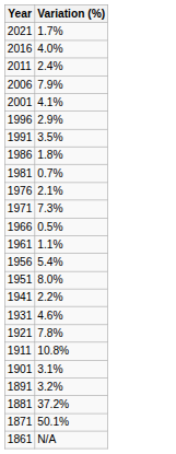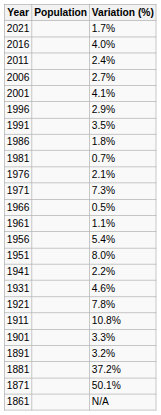 <table class="wikitable" border="1">
 <tr>
 <th>Year</th>
+<th>Population</th>
 <th>Variation (%)</th>
 </tr>
 <tr>
 <td>2021</td>
+<td></td>
 <td> 1.7%</td>
 </tr>
 <tr>
 <td>2016</td>
+<td></td>
 <td> 4.0%</td>
 </tr>
 <tr>
 <td>2011</td>
+<td></td>
 <td> 2.4%</td>
 </tr>
 <tr>
 <td>2006</td>
-<td> 7.9%</td>
+<td></td>
+<td> 2.7%</td>
 </tr>
 <tr>
 <td>2001</td>
+<td></td>
 <td> 4.1%</td>
 </tr>
 <tr>
 <td>1996</td>
+<td></td>
 <td> 2.9%</td>
 </tr>
 <tr>
 <td>1991</td>
+<td></td>
 <td> 3.5%</td>
 </tr>
 <tr>
 <td>1986</td>
+<td></td>
 <td> 1.8%</td>
 </tr>
 <tr>
 <td>1981</td>
+<td></td>
 <td> 0.7%</td>
 </tr>
 <tr>
 <td>1976</td>
+<td></td>
 <td> 2.1%</td>
 </tr>
 <tr>
 <td>1971</td>
+<td></td>
 <td> 7.3%</td>
 </tr>
 <tr>
 <td>1966</td>
+<td></td>
 <td> 0.5%</td>
 </tr>
 <tr>
 <td>1961</td>
+<td></td>
 <td> 1.1%</td>
 </tr>
 <tr>
 <td>1956</td>
+<td></td>
 <td> 5.4%</td>
 </tr>
 <tr>
 <td>1951</td>
+<td></td>
 <td> 8.0%</td>
 </tr>
 <tr>
 <td>1941</td>
+<td></td>
 <td> 2.2%</td>
 </tr>
 <tr>
 <td>1931</td>
+<td></td>
 <td> 4.6%</td>
 </tr>
 <tr>
 <td>1921</td>
+<td></td>
 <td> 7.8%</td>
 </tr>
 <tr>
 <td>1911</td>
+<td></td>
 <td> 10.8%</td>
 </tr>
 <tr>
 <td>1901</td>
-<td> 3.1%</td>
+<td></td>
+<td> 3.3%</td>
 </tr>
 <tr>
 <td>1891</td>
+<td></td>
 <td> 3.2%</td>
 </tr>
 <tr>
 <td>1881</td>
+<td></td>
 <td> 37.2%</td>
 </tr>
 <tr>
 <td>1871</td>
+<td></td>
 <td> 50.1%</td>
 </tr>
 <tr>
 <td>1861</td>
+<td></td>
 <td>N/A</td>
 </tr>
 </table>
